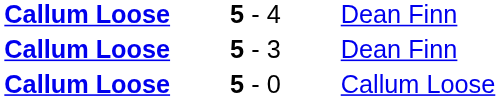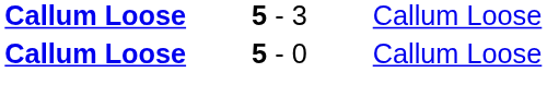 <table style="text-align:center">
 <tr>
 <th width=223></th>
 <th width=100></th>
 <th width=223></th>
 </tr>
 <tr>
 <td align=right><strong><a href='#'>Callum Loose</a></strong> </td>
-<td><strong>5</strong> - 4</td>
-<td align=left> <a href='#'>Dean Finn</a></td>
-</tr>
-<tr>
-<td align=right><strong><a href='#'>Callum Loose</a></strong> </td>
 <td><strong>5</strong> - 3</td>
-<td align=left> <a href='#'>Dean Finn</a></td>
+<td align=left> <a href='#'>Callum Loose</a></td>
 </tr>
 <tr>
 <td align=right><strong><a href='#'>Callum Loose</a></strong> </td>
 <td><strong>5</strong> - 0</td>
 <td align=left> <a href='#'>Callum Loose</a></td>
 </tr>
 </table>
